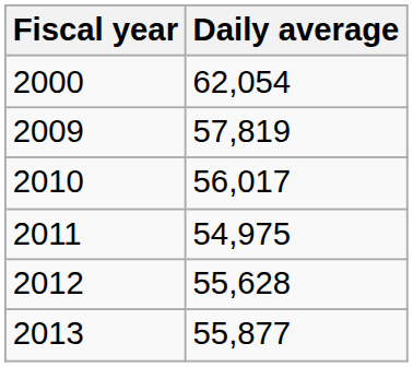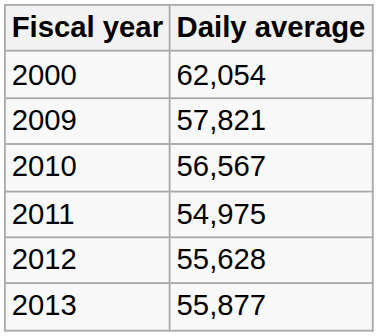 <table class="wikitable">
 <tr>
 <th>Fiscal year</th>
 <th>Daily average</th>
 </tr>
 <tr>
 <td>2000</td>
 <td>62,054</td>
 </tr>
 <tr>
 <td>2009</td>
-<td>57,819</td>
+<td>57,821</td>
 </tr>
 <tr>
 <td>2010</td>
-<td>56,017</td>
+<td>56,567</td>
 </tr>
 <tr>
 <td>2011</td>
 <td>54,975</td>
 </tr>
 <tr>
 <td>2012</td>
 <td>55,628</td>
 </tr>
 <tr>
 <td>2013</td>
 <td>55,877</td>
 </tr>
 </table>
